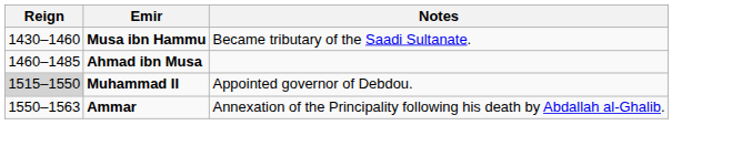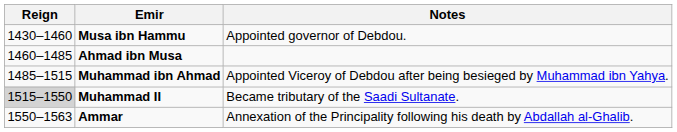 <table class="wikitable">
 <tr>
 <th scope="col">Reign</th>
 <th scope="col">Emir</th>
 <th scope="col">Notes</th>
 </tr>
 <tr valign="top">
 <td>1430–1460</td>
 <td scope="row"><strong>Musa ibn Hammu</strong></td>
-<td>Became tributary of the <a href='#'>Saadi Sultanate</a>.</td>
+<td>Appointed governor of Debdou.</td>
 </tr>
 <tr valign="top">
 <td>1460–1485</td>
 <td scope="row"><strong>Ahmad ibn Musa</strong></td>
 <td></td>
 </tr>
 <tr valign="top">
+<td>1485–1515</td>
+<td scope="row"><strong>Muhammad ibn Ahmad</strong></td>
+<td>Appointed Viceroy of Debdou after being besieged by <a href='#'>Muhammad ibn Yahya</a>.</td>
+</tr>
+<tr valign="top">
 <td style="background: lightgrey;">1515–1550</td>
 <td scope="row"><strong>Muhammad II</strong></td>
-<td>Appointed governor of Debdou.</td>
+<td>Became tributary of the <a href='#'>Saadi Sultanate</a>.</td>
 </tr>
 <tr valign="top">
 <td>1550–1563</td>
 <td scope="row"><strong>Ammar</strong></td>
 <td>Annexation of the Principality following his death by <a href='#'>Abdallah al-Ghalib</a>.</td>
 </tr>
 </table>
